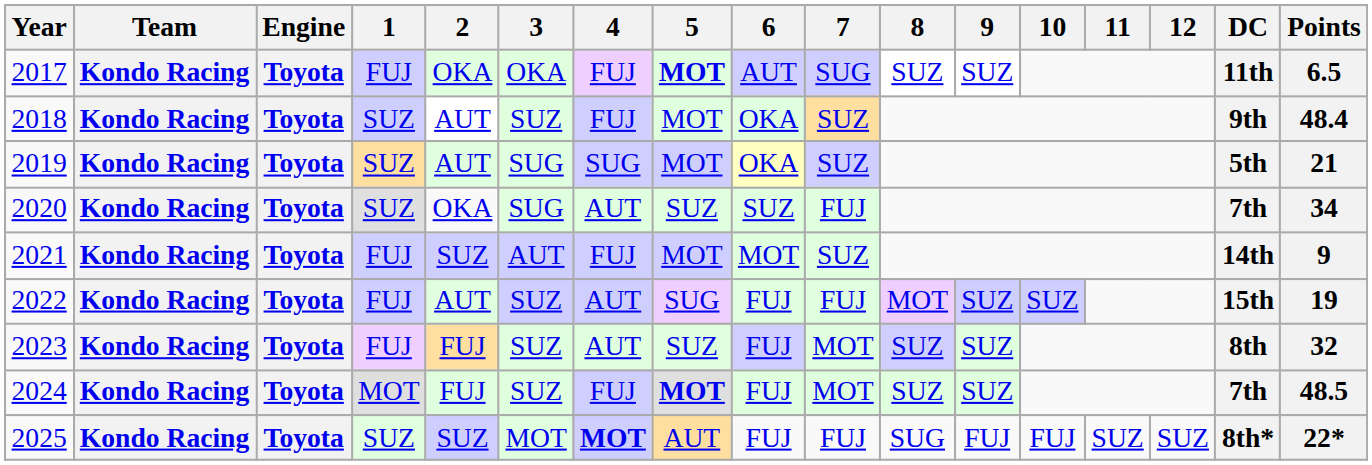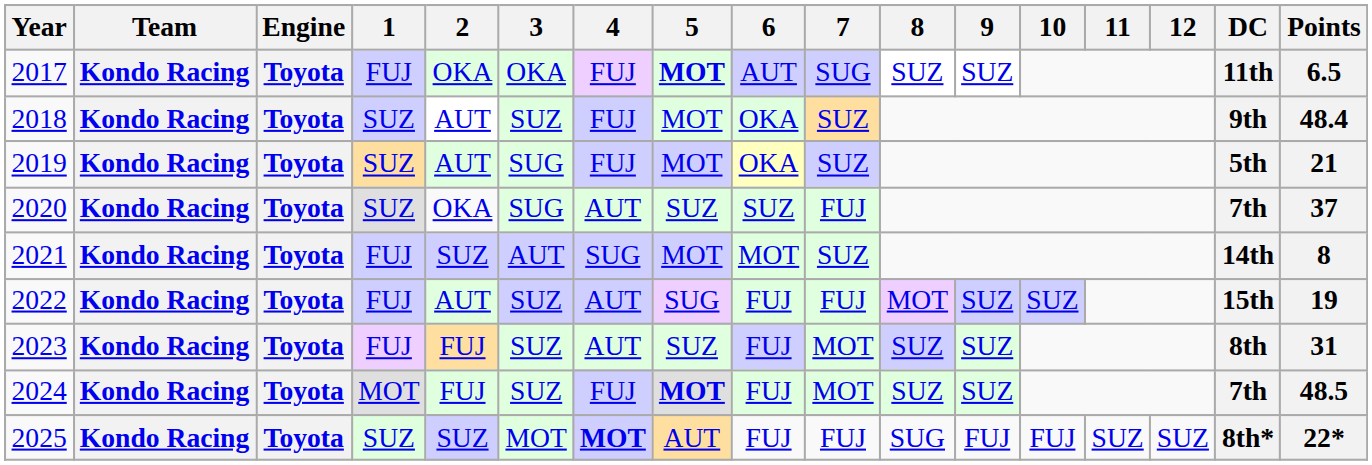 <table class="wikitable" style="text-align:center; font-size:85%">
 <tr>
 <th>Year</th>
 <th>Team</th>
 <th>Engine</th>
 <th>1</th>
 <th>2</th>
 <th>3</th>
 <th>4</th>
 <th>5</th>
 <th>6</th>
 <th>7</th>
 <th>8</th>
 <th>9</th>
 <th>10</th>
 <th>11</th>
 <th>12</th>
 <th>DC</th>
 <th>Points</th>
 </tr>
 <tr>
 <td><a href='#'>2017</a></td>
 <th nowrap><a href='#'>Kondo Racing</a></th>
 <th nowrap><a href='#'>Toyota</a></th>
 <td style="background:#CFCFFF;"><a href='#'>FUJ</a><br></td>
 <td style="background:#DFFFDF;"><a href='#'>OKA</a><br></td>
 <td style="background:#DFFFDF;"><a href='#'>OKA</a><br></td>
 <td style="background:#EFCFFF;"><a href='#'>FUJ</a><br></td>
 <td style="background:#DFFFDF;"><strong><a href='#'>MOT</a></strong><br></td>
 <td style="background:#CFCFFF;"><a href='#'>AUT</a><br></td>
 <td style="background:#CFCFFF;"><a href='#'>SUG</a><br></td>
 <td style="background:#FFFFFF;"><a href='#'>SUZ</a><br></td>
 <td style="background:#FFFFFF;"><a href='#'>SUZ</a><br></td>
 <td colspan=3></td>
 <th>11th</th>
 <th>6.5</th>
 </tr>
 <tr>
 <td><a href='#'>2018</a></td>
 <th nowrap><a href='#'>Kondo Racing</a></th>
 <th nowrap><a href='#'>Toyota</a></th>
 <td style="background:#CFCFFF;"><a href='#'>SUZ</a><br></td>
 <td style="background:#FFFFFF;"><a href='#'>AUT</a><br></td>
 <td style="background:#DFFFDF;"><a href='#'>SUZ</a><br></td>
 <td style="background:#CFCFFF;"><a href='#'>FUJ</a><br></td>
 <td style="background:#DFFFDF;"><a href='#'>MOT</a><br></td>
 <td style="background:#DFFFDF;"><a href='#'>OKA</a><br></td>
 <td style="background:#FFDF9F;"><a href='#'>SUZ</a><br></td>
 <td colspan=5></td>
 <th>9th</th>
 <th>48.4</th>
 </tr>
 <tr>
 <td><a href='#'>2019</a></td>
 <th nowrap><a href='#'>Kondo Racing</a></th>
 <th nowrap><a href='#'>Toyota</a></th>
 <td style="background:#FFDF9F;"><a href='#'>SUZ</a><br></td>
 <td style="background:#DFFFDF;"><a href='#'>AUT</a><br></td>
 <td style="background:#DFFFDF;"><a href='#'>SUG</a><br></td>
-<td style="background:#CFCFFF;"><a href='#'>SUG</a><br></td>
+<td style="background:#CFCFFF;"><a href='#'>FUJ</a><br></td>
 <td style="background:#CFCFFF;"><a href='#'>MOT</a><br></td>
 <td style="background:#FFFFBF;"><a href='#'>OKA</a><br></td>
 <td style="background:#CFCFFF;"><a href='#'>SUZ</a><br></td>
 <td colspan=5></td>
 <th>5th</th>
 <th>21</th>
 </tr>
 <tr>
 <td><a href='#'>2020</a></td>
 <th nowrap><a href='#'>Kondo Racing</a></th>
 <th nowrap><a href='#'>Toyota</a></th>
 <td style="background:#DFDFDF;"><a href='#'>SUZ</a><br></td>
 <td><a href='#'>OKA</a></td>
 <td style="background:#DFFFDF;"><a href='#'>SUG</a><br></td>
 <td style="background:#DFFFDF;"><a href='#'>AUT</a><br></td>
 <td style="background:#DFFFDF;"><a href='#'>SUZ</a><br></td>
 <td style="background:#DFFFDF;"><a href='#'>SUZ</a><br></td>
 <td style="background:#DFFFDF;"><a href='#'>FUJ</a><br></td>
 <td colspan=5></td>
 <th>7th</th>
-<th>34</th>
+<th>37</th>
 </tr>
 <tr>
 <td><a href='#'>2021</a></td>
 <th nowrap><a href='#'>Kondo Racing</a></th>
 <th nowrap><a href='#'>Toyota</a></th>
 <td style="background:#CFCFFF;"><a href='#'>FUJ</a><br></td>
 <td style="background:#CFCFFF;"><a href='#'>SUZ</a><br></td>
 <td style="background:#CFCFFF;"><a href='#'>AUT</a><br></td>
-<td style="background:#CFCFFF;"><a href='#'>FUJ</a><br></td>
+<td style="background:#CFCFFF;"><a href='#'>SUG</a><br></td>
 <td style="background:#CFCFFF;"><a href='#'>MOT</a><br></td>
 <td style="background:#DFFFDF;"><a href='#'>MOT</a><br></td>
 <td style="background:#DFFFDF;"><a href='#'>SUZ</a><br></td>
 <td colspan=5></td>
 <th>14th</th>
-<th>9</th>
+<th>8</th>
 </tr>
 <tr>
 <td><a href='#'>2022</a></td>
 <th nowrap><a href='#'>Kondo Racing</a></th>
 <th nowrap><a href='#'>Toyota</a></th>
 <td style="background:#CFCFFF;"><a href='#'>FUJ</a><br></td>
 <td style="background:#DFFFDF;"><a href='#'>AUT</a><br></td>
 <td style="background:#CFCFFF;"><a href='#'>SUZ</a><br></td>
 <td style="background:#CFCFFF;"><a href='#'>AUT</a><br></td>
 <td style="background:#EFCFFF;"><a href='#'>SUG</a><br></td>
 <td style="background:#DFFFDF;"><a href='#'>FUJ</a><br></td>
 <td style="background:#DFFFDF;"><a href='#'>FUJ</a><br></td>
 <td style="background:#EFCFFF;"><a href='#'>MOT</a><br></td>
 <td style="background:#CFCFFF;"><a href='#'>SUZ</a><br></td>
 <td style="background:#CFCFFF;"><a href='#'>SUZ</a><br></td>
 <td colspan=2></td>
 <th>15th</th>
 <th>19</th>
 </tr>
 <tr>
 <td><a href='#'>2023</a></td>
 <th nowrap><a href='#'>Kondo Racing</a></th>
 <th nowrap><a href='#'>Toyota</a></th>
 <td style="background:#EFCFFF;"><a href='#'>FUJ</a><br></td>
 <td style="background:#FFDF9F;"><a href='#'>FUJ</a><br></td>
 <td style="background:#DFFFDF;"><a href='#'>SUZ</a><br></td>
 <td style="background:#DFFFDF;"><a href='#'>AUT</a><br></td>
 <td style="background:#DFFFDF;"><a href='#'>SUZ</a><br></td>
 <td style="background:#CFCFFF;"><a href='#'>FUJ</a><br></td>
 <td style="background:#DFFFDF;"><a href='#'>MOT</a><br></td>
 <td style="background:#CFCFFF;"><a href='#'>SUZ</a><br></td>
 <td style="background:#DFFFDF;"><a href='#'>SUZ</a><br></td>
 <td colspan=3></td>
 <th>8th</th>
-<th>32</th>
+<th>31</th>
 </tr>
 <tr>
 <td><a href='#'>2024</a></td>
 <th nowrap><a href='#'>Kondo Racing</a></th>
 <th nowrap><a href='#'>Toyota</a></th>
 <td style="background:#DFDFDF;"><a href='#'>MOT</a><br></td>
 <td style="background:#DFFFDF;"><a href='#'>FUJ</a><br></td>
 <td style="background:#DFFFDF;"><a href='#'>SUZ</a><br></td>
 <td style="background:#CFCFFF;"><a href='#'>FUJ</a><br></td>
 <td style="background:#DFDFDF;"><strong><a href='#'>MOT</a></strong><br></td>
 <td style="background:#DFFFDF;"><a href='#'>FUJ</a><br></td>
 <td style="background:#DFFFDF;"><a href='#'>MOT</a><br></td>
 <td style="background:#DFFFDF;"><a href='#'>SUZ</a><br></td>
 <td style="background:#DFFFDF;"><a href='#'>SUZ</a><br></td>
 <td colspan=3></td>
 <th>7th</th>
 <th>48.5</th>
 </tr>
 <tr>
 <td><a href='#'>2025</a></td>
 <th nowrap><a href='#'>Kondo Racing</a></th>
 <th nowrap><a href='#'>Toyota</a></th>
 <td style="background:#DFFFDF;"><a href='#'>SUZ</a><br></td>
 <td style="background:#CFCFFF;"><a href='#'>SUZ</a><br></td>
 <td style="background:#DFFFDF;"><a href='#'>MOT</a><br></td>
 <td style="background:#CFCFFF;"><strong><a href='#'>MOT</a></strong><br></td>
 <td style="background:#FFDF9F;"><a href='#'>AUT</a><br></td>
 <td style="background:#;"><a href='#'>FUJ</a><br></td>
 <td style="background:#;"><a href='#'>FUJ</a><br></td>
 <td style="background:#;"><a href='#'>SUG</a><br></td>
 <td style="background:#;"><a href='#'>FUJ</a><br></td>
 <td style="background:#;"><a href='#'>FUJ</a><br></td>
 <td style="background:#;"><a href='#'>SUZ</a><br></td>
 <td style="background:#;"><a href='#'>SUZ</a><br></td>
 <th>8th*</th>
 <th>22*</th>
 </tr>
 </table>
